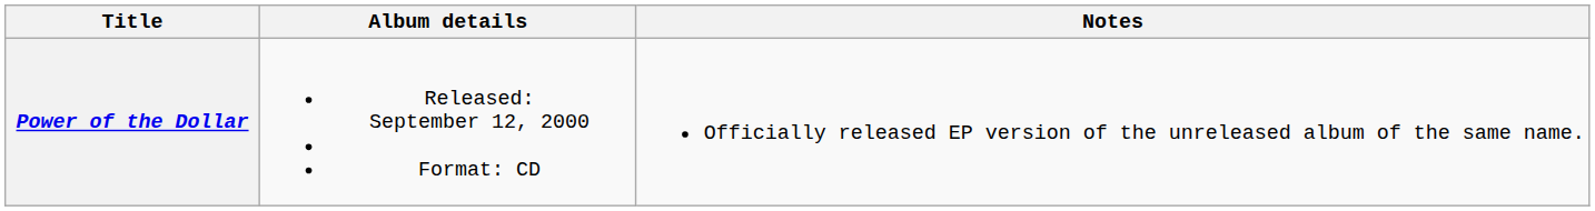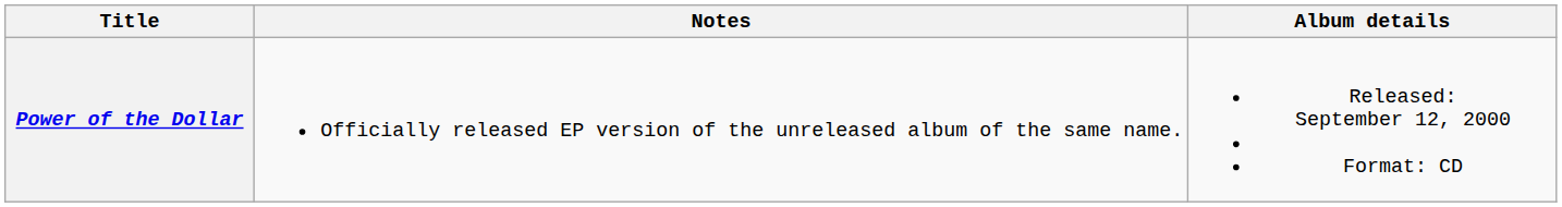 <table class="wikitable plainrowheaders" style="text-align:center;">
 <tr>
 <th scope="col" style="width:12em;">Title</th>
+<th scope="col">Notes</th>
 <th scope="col" style="width:18em;">Album details</th>
-<th scope="col">Notes</th>
 </tr>
 <tr>
 <th scope="row"><em><a href='#'>Power of the Dollar</a></em></th>
+<td><br><ul><li>Officially released EP version of the unreleased album of the same name.</li></ul></td>
 <td><br><ul><li>Released: September 12, 2000</li><li></li><li>Format: CD</li></ul></td>
-<td><br><ul><li>Officially released EP version of the unreleased album of the same name.</li></ul></td>
 </tr>
 </table>
